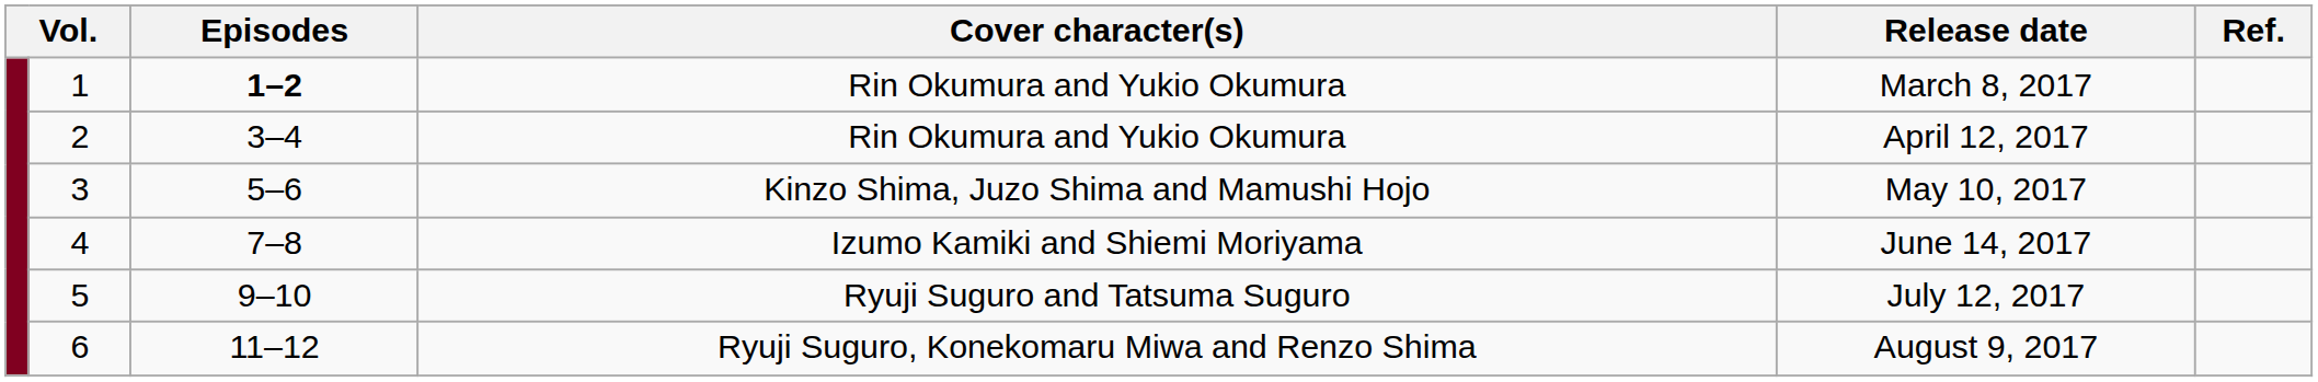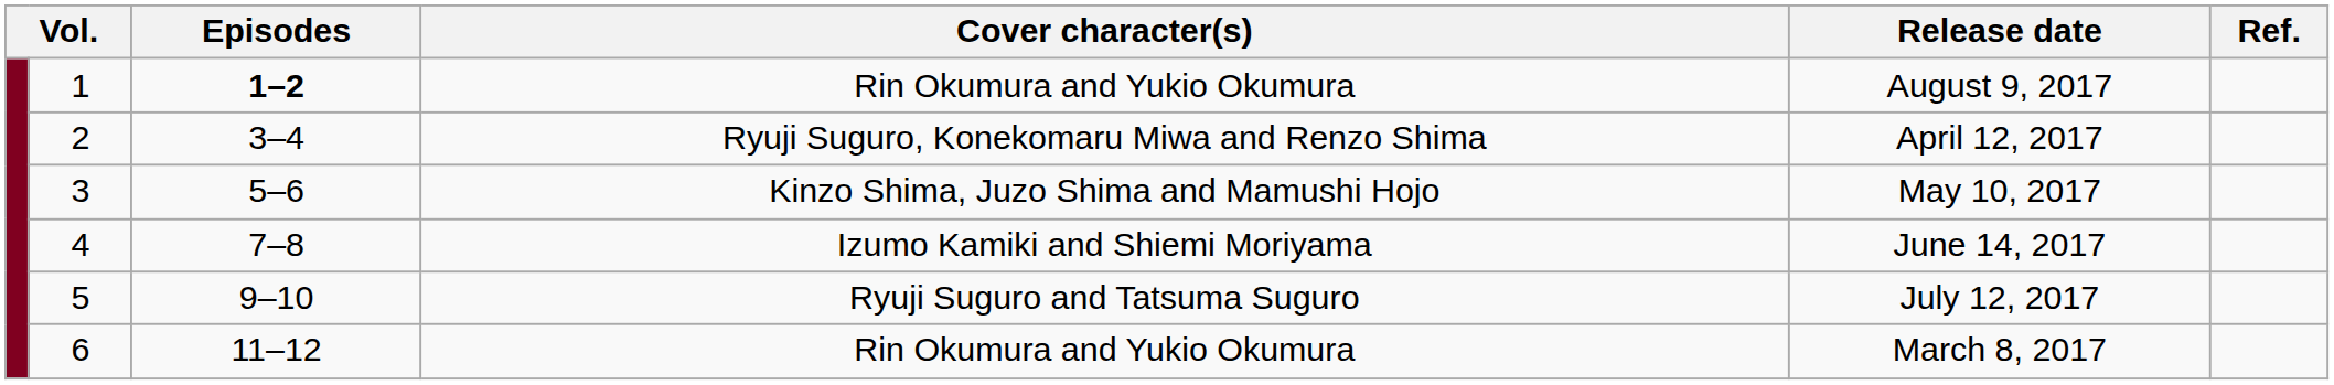 <table class="wikitable" style="text-align: center; width: 70%;">
 <tr>
 <th colspan="2">Vol.</th>
 <th>Episodes</th>
 <th>Cover character(s)</th>
 <th>Release date</th>
 <th style="width:5%;">Ref.</th>
 </tr>
 <tr>
 <td rowspan="6" style="width:1%; background: #800020"></td>
 <td>1</td>
 <td><strong>1–2</strong></td>
 <td>Rin Okumura and Yukio Okumura</td>
-<td>March 8, 2017</td>
+<td>August 9, 2017</td>
 <td></td>
 </tr>
 <tr>
 <td>2</td>
 <td>3–4</td>
-<td>Rin Okumura and Yukio Okumura</td>
+<td>Ryuji Suguro, Konekomaru Miwa and Renzo Shima</td>
 <td>April 12, 2017</td>
 <td></td>
 </tr>
 <tr>
 <td>3</td>
 <td>5–6</td>
 <td>Kinzo Shima, Juzo Shima and Mamushi Hojo</td>
 <td>May 10, 2017</td>
 <td></td>
 </tr>
 <tr>
 <td>4</td>
 <td>7–8</td>
 <td>Izumo Kamiki and Shiemi Moriyama</td>
 <td>June 14, 2017</td>
 <td></td>
 </tr>
 <tr>
 <td>5</td>
 <td>9–10</td>
 <td>Ryuji Suguro and Tatsuma Suguro</td>
 <td>July 12, 2017</td>
 <td></td>
 </tr>
 <tr>
 <td>6</td>
 <td>11–12</td>
-<td>Ryuji Suguro, Konekomaru Miwa and Renzo Shima</td>
-<td>August 9, 2017</td>
+<td>Rin Okumura and Yukio Okumura</td>
+<td>March 8, 2017</td>
 <td></td>
 </tr>
 </table>
